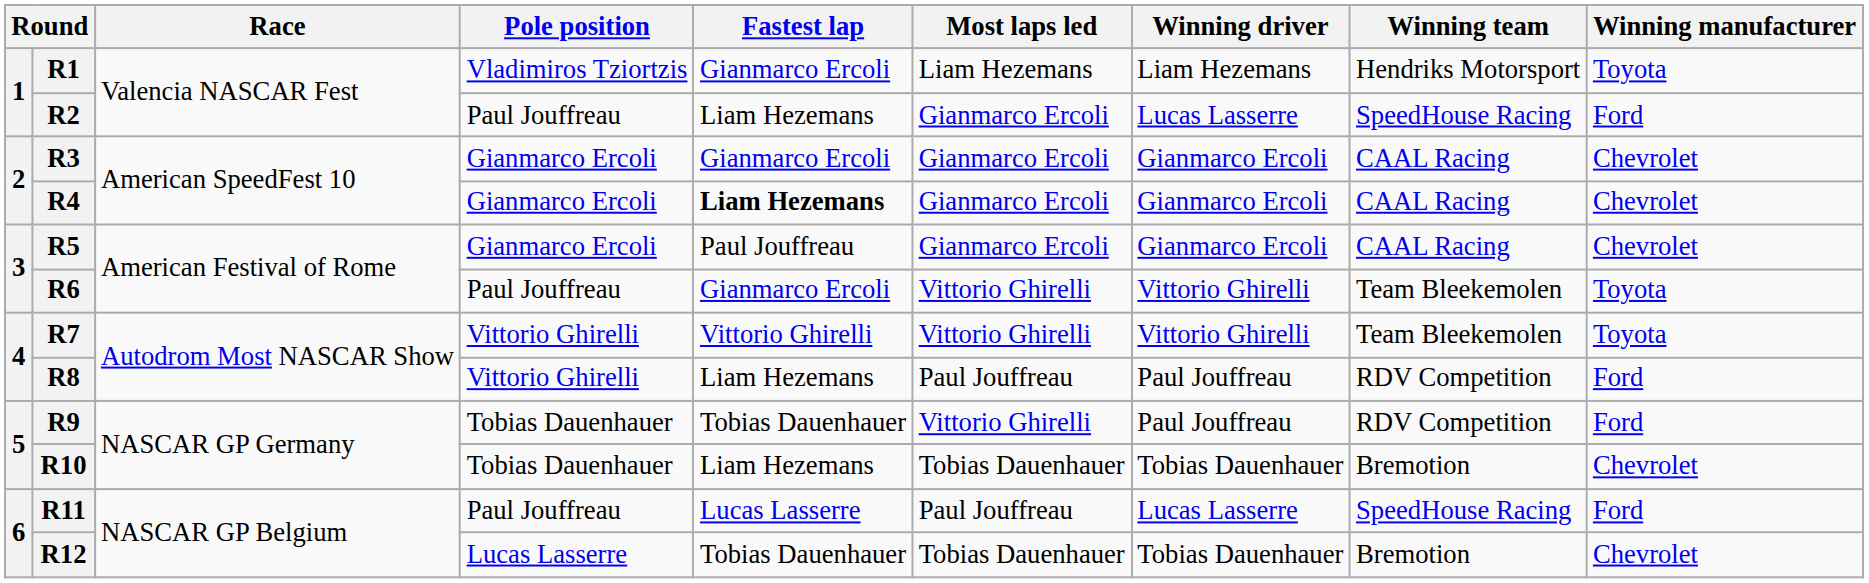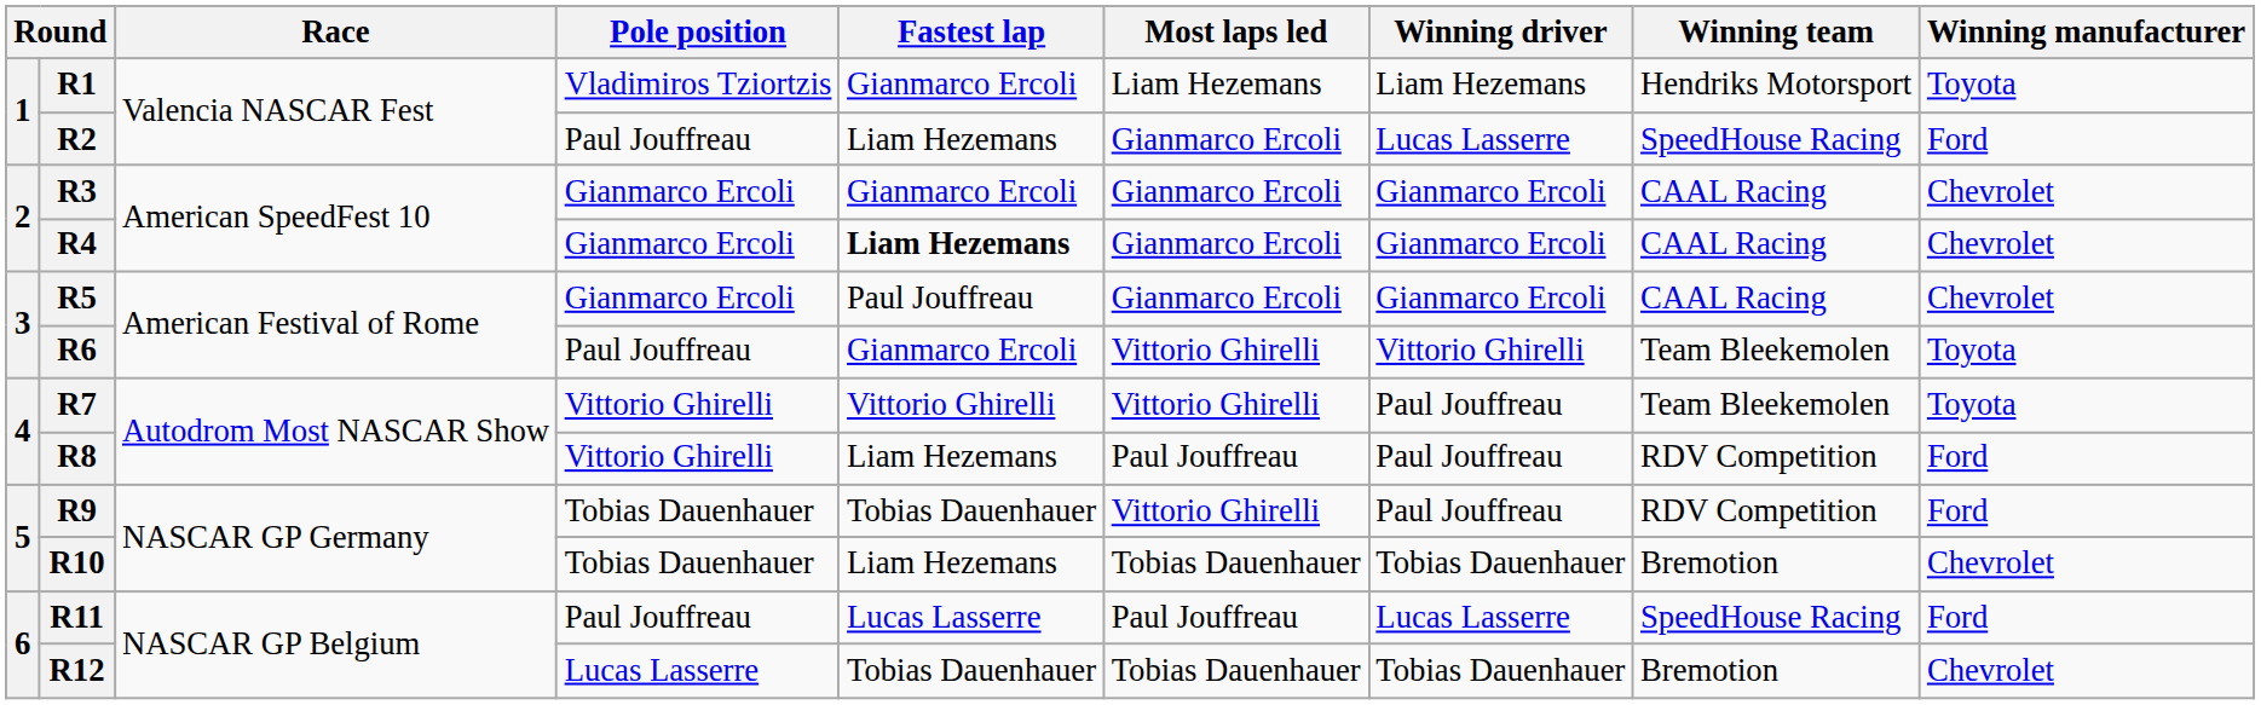 <table class="wikitable" style="font-size:85%;">
 <tr>
 <th colspan="2">Round</th>
 <th>Race</th>
 <th><a href='#'>Pole position</a></th>
 <th><a href='#'>Fastest lap</a></th>
 <th>Most laps led</th>
 <th>Winning driver</th>
 <th>Winning team</th>
 <th>Winning manufacturer</th>
 </tr>
 <tr>
 <th rowspan="2">1</th>
 <th>R1</th>
 <td rowspan="2">Valencia NASCAR Fest</td>
 <td> <a href='#'>Vladimiros Tziortzis</a></td>
 <td> <a href='#'>Gianmarco Ercoli</a></td>
 <td> Liam Hezemans</td>
 <td> Liam Hezemans</td>
 <td> Hendriks Motorsport</td>
 <td><a href='#'>Toyota</a></td>
 </tr>
 <tr>
 <th>R2</th>
 <td> Paul Jouffreau</td>
 <td> Liam Hezemans</td>
 <td> <a href='#'>Gianmarco Ercoli</a></td>
 <td> <a href='#'>Lucas Lasserre</a></td>
 <td> <a href='#'>SpeedHouse Racing</a></td>
 <td><a href='#'>Ford</a></td>
 </tr>
 <tr>
 <th rowspan="2">2</th>
 <th>R3</th>
 <td rowspan="2">American SpeedFest 10</td>
 <td> <a href='#'>Gianmarco Ercoli</a></td>
 <td> <a href='#'>Gianmarco Ercoli</a></td>
 <td> <a href='#'>Gianmarco Ercoli</a></td>
 <td> <a href='#'>Gianmarco Ercoli</a></td>
 <td> <a href='#'>CAAL Racing</a></td>
 <td><a href='#'>Chevrolet</a></td>
 </tr>
 <tr>
 <th>R4</th>
 <td> <a href='#'>Gianmarco Ercoli</a></td>
 <td><strong> Liam Hezemans</strong></td>
 <td> <a href='#'>Gianmarco Ercoli</a></td>
 <td> <a href='#'>Gianmarco Ercoli</a></td>
 <td> <a href='#'>CAAL Racing</a></td>
 <td><a href='#'>Chevrolet</a></td>
 </tr>
 <tr>
 <th rowspan="2">3</th>
 <th>R5</th>
 <td rowspan="2">American Festival of Rome</td>
 <td> <a href='#'>Gianmarco Ercoli</a></td>
 <td> Paul Jouffreau</td>
 <td> <a href='#'>Gianmarco Ercoli</a></td>
 <td> <a href='#'>Gianmarco Ercoli</a></td>
 <td> <a href='#'>CAAL Racing</a></td>
 <td><a href='#'>Chevrolet</a></td>
 </tr>
 <tr>
 <th>R6</th>
 <td> Paul Jouffreau</td>
 <td> <a href='#'>Gianmarco Ercoli</a></td>
 <td> <a href='#'>Vittorio Ghirelli</a></td>
 <td> <a href='#'>Vittorio Ghirelli</a></td>
 <td> Team Bleekemolen</td>
 <td><a href='#'>Toyota</a></td>
 </tr>
 <tr>
 <th rowspan="2">4</th>
 <th>R7</th>
 <td rowspan="2"><a href='#'>Autodrom Most</a> NASCAR Show</td>
 <td> <a href='#'>Vittorio Ghirelli</a></td>
 <td> <a href='#'>Vittorio Ghirelli</a></td>
 <td> <a href='#'>Vittorio Ghirelli</a></td>
-<td> <a href='#'>Vittorio Ghirelli</a></td>
+<td> Paul Jouffreau</td>
 <td> Team Bleekemolen</td>
 <td><a href='#'>Toyota</a></td>
 </tr>
 <tr>
 <th>R8</th>
 <td> <a href='#'>Vittorio Ghirelli</a></td>
 <td> Liam Hezemans</td>
 <td> Paul Jouffreau</td>
 <td> Paul Jouffreau</td>
 <td> RDV Competition</td>
 <td><a href='#'>Ford</a></td>
 </tr>
 <tr>
 <th rowspan="2">5</th>
 <th>R9</th>
 <td rowspan="2">NASCAR GP Germany</td>
 <td> Tobias Dauenhauer</td>
 <td> Tobias Dauenhauer</td>
 <td> <a href='#'>Vittorio Ghirelli</a></td>
 <td> Paul Jouffreau</td>
 <td> RDV Competition</td>
 <td><a href='#'>Ford</a></td>
 </tr>
 <tr>
 <th>R10</th>
 <td> Tobias Dauenhauer</td>
 <td> Liam Hezemans</td>
 <td> Tobias Dauenhauer</td>
 <td> Tobias Dauenhauer</td>
 <td> Bremotion</td>
 <td><a href='#'>Chevrolet</a></td>
 </tr>
 <tr>
 <th rowspan="2">6</th>
 <th>R11</th>
 <td rowspan="2">NASCAR GP Belgium</td>
 <td> Paul Jouffreau</td>
 <td> <a href='#'>Lucas Lasserre</a></td>
 <td> Paul Jouffreau</td>
 <td> <a href='#'>Lucas Lasserre</a></td>
 <td> <a href='#'>SpeedHouse Racing</a></td>
 <td><a href='#'>Ford</a></td>
 </tr>
 <tr>
 <th>R12</th>
 <td> <a href='#'>Lucas Lasserre</a></td>
 <td> Tobias Dauenhauer</td>
 <td> Tobias Dauenhauer</td>
 <td> Tobias Dauenhauer</td>
 <td> Bremotion</td>
 <td><a href='#'>Chevrolet</a></td>
 </tr>
 </table>
